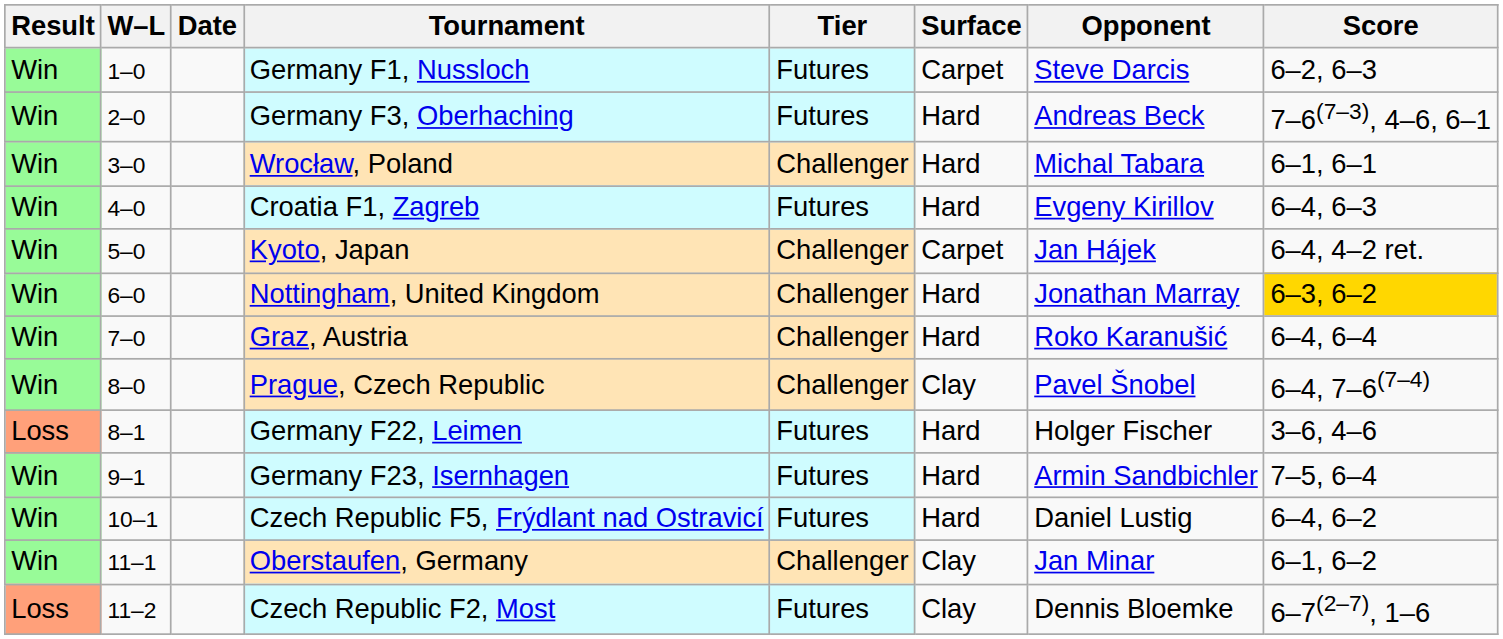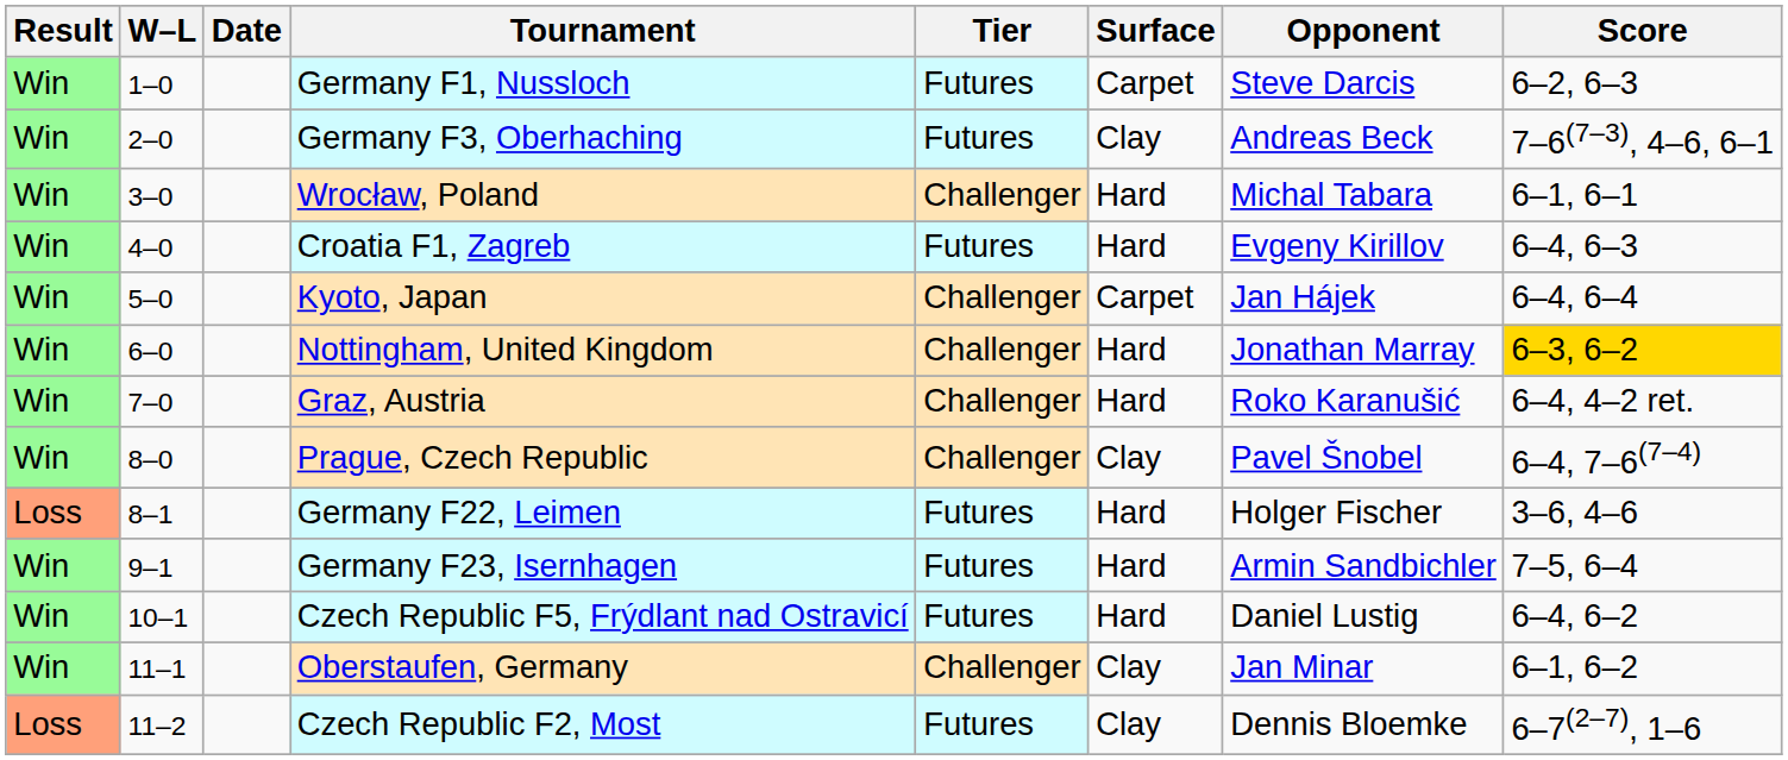 <table class="sortable wikitable">
 <tr>
 <th>Result</th>
 <th class="unsortable">W–L</th>
 <th>Date</th>
 <th>Tournament</th>
 <th>Tier</th>
 <th>Surface</th>
 <th>Opponent</th>
 <th class="unsortable">Score</th>
 </tr>
 <tr>
 <td bgcolor=98FB98>Win</td>
 <td><small>1–0</small></td>
 <td></td>
 <td style="background:#cffcff;">Germany F1, <a href='#'>Nussloch</a></td>
 <td style="background:#cffcff;">Futures</td>
 <td>Carpet</td>
 <td> <a href='#'>Steve Darcis</a></td>
 <td>6–2, 6–3</td>
 </tr>
 <tr>
 <td bgcolor=98FB98>Win</td>
 <td><small>2–0</small></td>
 <td></td>
 <td style="background:#cffcff;">Germany F3, <a href='#'>Oberhaching</a></td>
 <td style="background:#cffcff;">Futures</td>
-<td>Hard</td>
+<td>Clay</td>
 <td> <a href='#'>Andreas Beck</a></td>
 <td>7–6<sup>(7–3)</sup>, 4–6, 6–1</td>
 </tr>
 <tr>
 <td bgcolor=98FB98>Win</td>
 <td><small>3–0</small></td>
 <td></td>
 <td style="background:moccasin;"><a href='#'>Wrocław</a>, Poland</td>
 <td style="background:moccasin;">Challenger</td>
 <td>Hard</td>
 <td> <a href='#'>Michal Tabara</a></td>
 <td>6–1, 6–1</td>
 </tr>
 <tr>
 <td bgcolor=98FB98>Win</td>
 <td><small>4–0</small></td>
 <td></td>
 <td style="background:#cffcff;">Croatia F1, <a href='#'>Zagreb</a></td>
 <td style="background:#cffcff;">Futures</td>
 <td>Hard</td>
 <td> <a href='#'>Evgeny Kirillov</a></td>
 <td>6–4, 6–3</td>
 </tr>
 <tr>
 <td bgcolor=98FB98>Win</td>
 <td><small>5–0</small></td>
 <td></td>
 <td style="background:moccasin;"><a href='#'>Kyoto</a>, Japan</td>
 <td style="background:moccasin;">Challenger</td>
 <td>Carpet</td>
 <td> <a href='#'>Jan Hájek</a></td>
-<td>6–4, 4–2 ret.</td>
+<td>6–4, 6–4</td>
 </tr>
 <tr>
 <td bgcolor=98FB98>Win</td>
 <td><small>6–0</small></td>
 <td></td>
 <td style="background:moccasin;"><a href='#'>Nottingham</a>, United Kingdom</td>
 <td style="background:moccasin;">Challenger</td>
 <td>Hard</td>
 <td> <a href='#'>Jonathan Marray</a></td>
 <td style="background: gold;">6–3, 6–2</td>
 </tr>
 <tr>
 <td bgcolor=98FB98>Win</td>
 <td><small>7–0</small></td>
 <td></td>
 <td style="background:moccasin;"><a href='#'>Graz</a>, Austria</td>
 <td style="background:moccasin;">Challenger</td>
 <td>Hard</td>
 <td> <a href='#'>Roko Karanušić</a></td>
-<td>6–4, 6–4</td>
+<td>6–4, 4–2 ret.</td>
 </tr>
 <tr>
 <td bgcolor=98FB98>Win</td>
 <td><small>8–0</small></td>
 <td></td>
 <td style="background:moccasin;"><a href='#'>Prague</a>, Czech Republic</td>
 <td style="background:moccasin;">Challenger</td>
 <td>Clay</td>
 <td> <a href='#'>Pavel Šnobel</a></td>
 <td>6–4, 7–6<sup>(7–4)</sup></td>
 </tr>
 <tr>
 <td bgcolor=FFA07A>Loss</td>
 <td><small>8–1</small></td>
 <td></td>
 <td style="background:#cffcff;">Germany F22, <a href='#'>Leimen</a></td>
 <td style="background:#cffcff;">Futures</td>
 <td>Hard</td>
 <td> Holger Fischer</td>
 <td>3–6, 4–6</td>
 </tr>
 <tr>
 <td bgcolor=98FB98>Win</td>
 <td><small>9–1</small></td>
 <td></td>
 <td style="background:#cffcff;">Germany F23, <a href='#'>Isernhagen</a></td>
 <td style="background:#cffcff;">Futures</td>
 <td>Hard</td>
 <td> <a href='#'>Armin Sandbichler</a></td>
 <td>7–5, 6–4</td>
 </tr>
 <tr>
 <td bgcolor=98FB98>Win</td>
 <td><small>10–1</small></td>
 <td></td>
 <td style="background:#cffcff;">Czech Republic F5, <a href='#'>Frýdlant nad Ostravicí</a></td>
 <td style="background:#cffcff;">Futures</td>
 <td>Hard</td>
 <td> Daniel Lustig</td>
 <td>6–4, 6–2</td>
 </tr>
 <tr>
 <td bgcolor=98FB98>Win</td>
 <td><small>11–1</small></td>
 <td></td>
 <td style="background:moccasin;"><a href='#'>Oberstaufen</a>, Germany</td>
 <td style="background:moccasin;">Challenger</td>
 <td>Clay</td>
 <td> <a href='#'>Jan Minar</a></td>
 <td>6–1, 6–2</td>
 </tr>
 <tr>
 <td bgcolor=FFA07A>Loss</td>
 <td><small>11–2</small></td>
 <td></td>
 <td style="background:#cffcff;">Czech Republic F2, <a href='#'>Most</a></td>
 <td style="background:#cffcff;">Futures</td>
 <td>Clay</td>
 <td> Dennis Bloemke</td>
 <td>6–7<sup>(2–7)</sup>, 1–6</td>
 </tr>
 </table>
